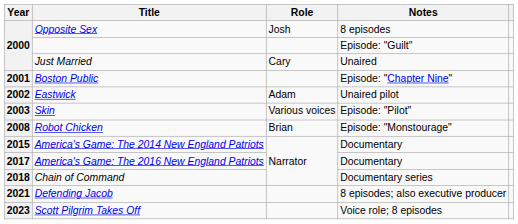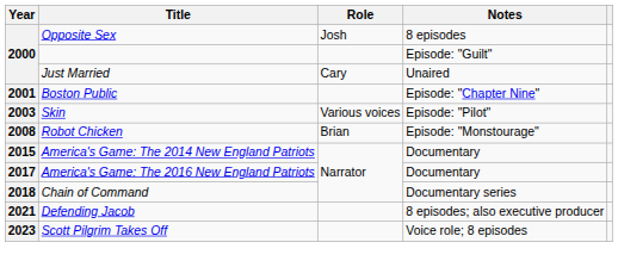 <table class="wikitable plainrowheaders sortable">
 <tr>
 <th scope="col">Year</th>
 <th scope="col">Title</th>
 <th scope="col">Role</th>
 <th scope="col" class="unsortable">Notes</th>
 <th scope="col" class="unsortable"></th>
 </tr>
 <tr>
 <th rowspan="3" scope="row">2000</th>
 <td><em><a href='#'>Opposite Sex</a></em></td>
 <td>Josh</td>
 <td>8 episodes</td>
 <td style="text-align:center;"></td>
 </tr>
 <tr>
 <td></td>
 <td></td>
 <td>Episode: "Guilt"</td>
 <td style="text-align:center;"></td>
 </tr>
 <tr>
 <td><em>Just Married</em></td>
 <td>Cary</td>
 <td>Unaired</td>
 <td style="text-align:center;"></td>
 </tr>
 <tr>
 <th scope="row">2001</th>
 <td><em><a href='#'>Boston Public</a></em></td>
 <td></td>
 <td>Episode: "<a href='#'>Chapter Nine</a>"</td>
-<td style="text-align:center;"></td>
-</tr>
-<tr>
-<th scope="row">2002</th>
-<td><em><a href='#'>Eastwick</a></em></td>
-<td>Adam</td>
-<td>Unaired pilot</td>
 <td style="text-align:center;"></td>
 </tr>
 <tr>
 <th scope="row">2003</th>
 <td><em><a href='#'>Skin</a></em></td>
 <td>Various voices</td>
 <td>Episode: "Pilot"</td>
 <td style="text-align:center;"></td>
 </tr>
 <tr>
 <th scope="row">2008</th>
 <td><em><a href='#'>Robot Chicken</a></em></td>
 <td>Brian</td>
 <td>Episode: "Monstourage"</td>
 <td style="text-align:center;"></td>
 </tr>
 <tr>
 <th scope="row">2015</th>
 <td><em><a href='#'>America's Game: The 2014 New England Patriots</a></em></td>
 <td rowspan="3">Narrator</td>
 <td>Documentary</td>
 <td style="text-align:center;"></td>
 </tr>
 <tr>
 <th scope="row">2017</th>
 <td><em><a href='#'>America's Game: The 2016 New England Patriots</a></em></td>
 <td>Documentary</td>
 <td style="text-align:center;"></td>
 </tr>
 <tr>
 <th scope="row">2018</th>
 <td><em>Chain of Command</em></td>
 <td>Documentary series</td>
 <td style="text-align:center;"></td>
 </tr>
 <tr>
 <th scope="row">2021</th>
 <td><em><a href='#'>Defending Jacob</a></em></td>
 <td></td>
 <td>8 episodes; also executive producer</td>
 <td style="text-align:center;"></td>
 </tr>
 <tr>
 <th scope="row">2023</th>
 <td><em><a href='#'>Scott Pilgrim Takes Off</a></em></td>
 <td></td>
 <td>Voice role; 8 episodes</td>
 <td style="text-align:center;"></td>
 </tr>
 </table>
